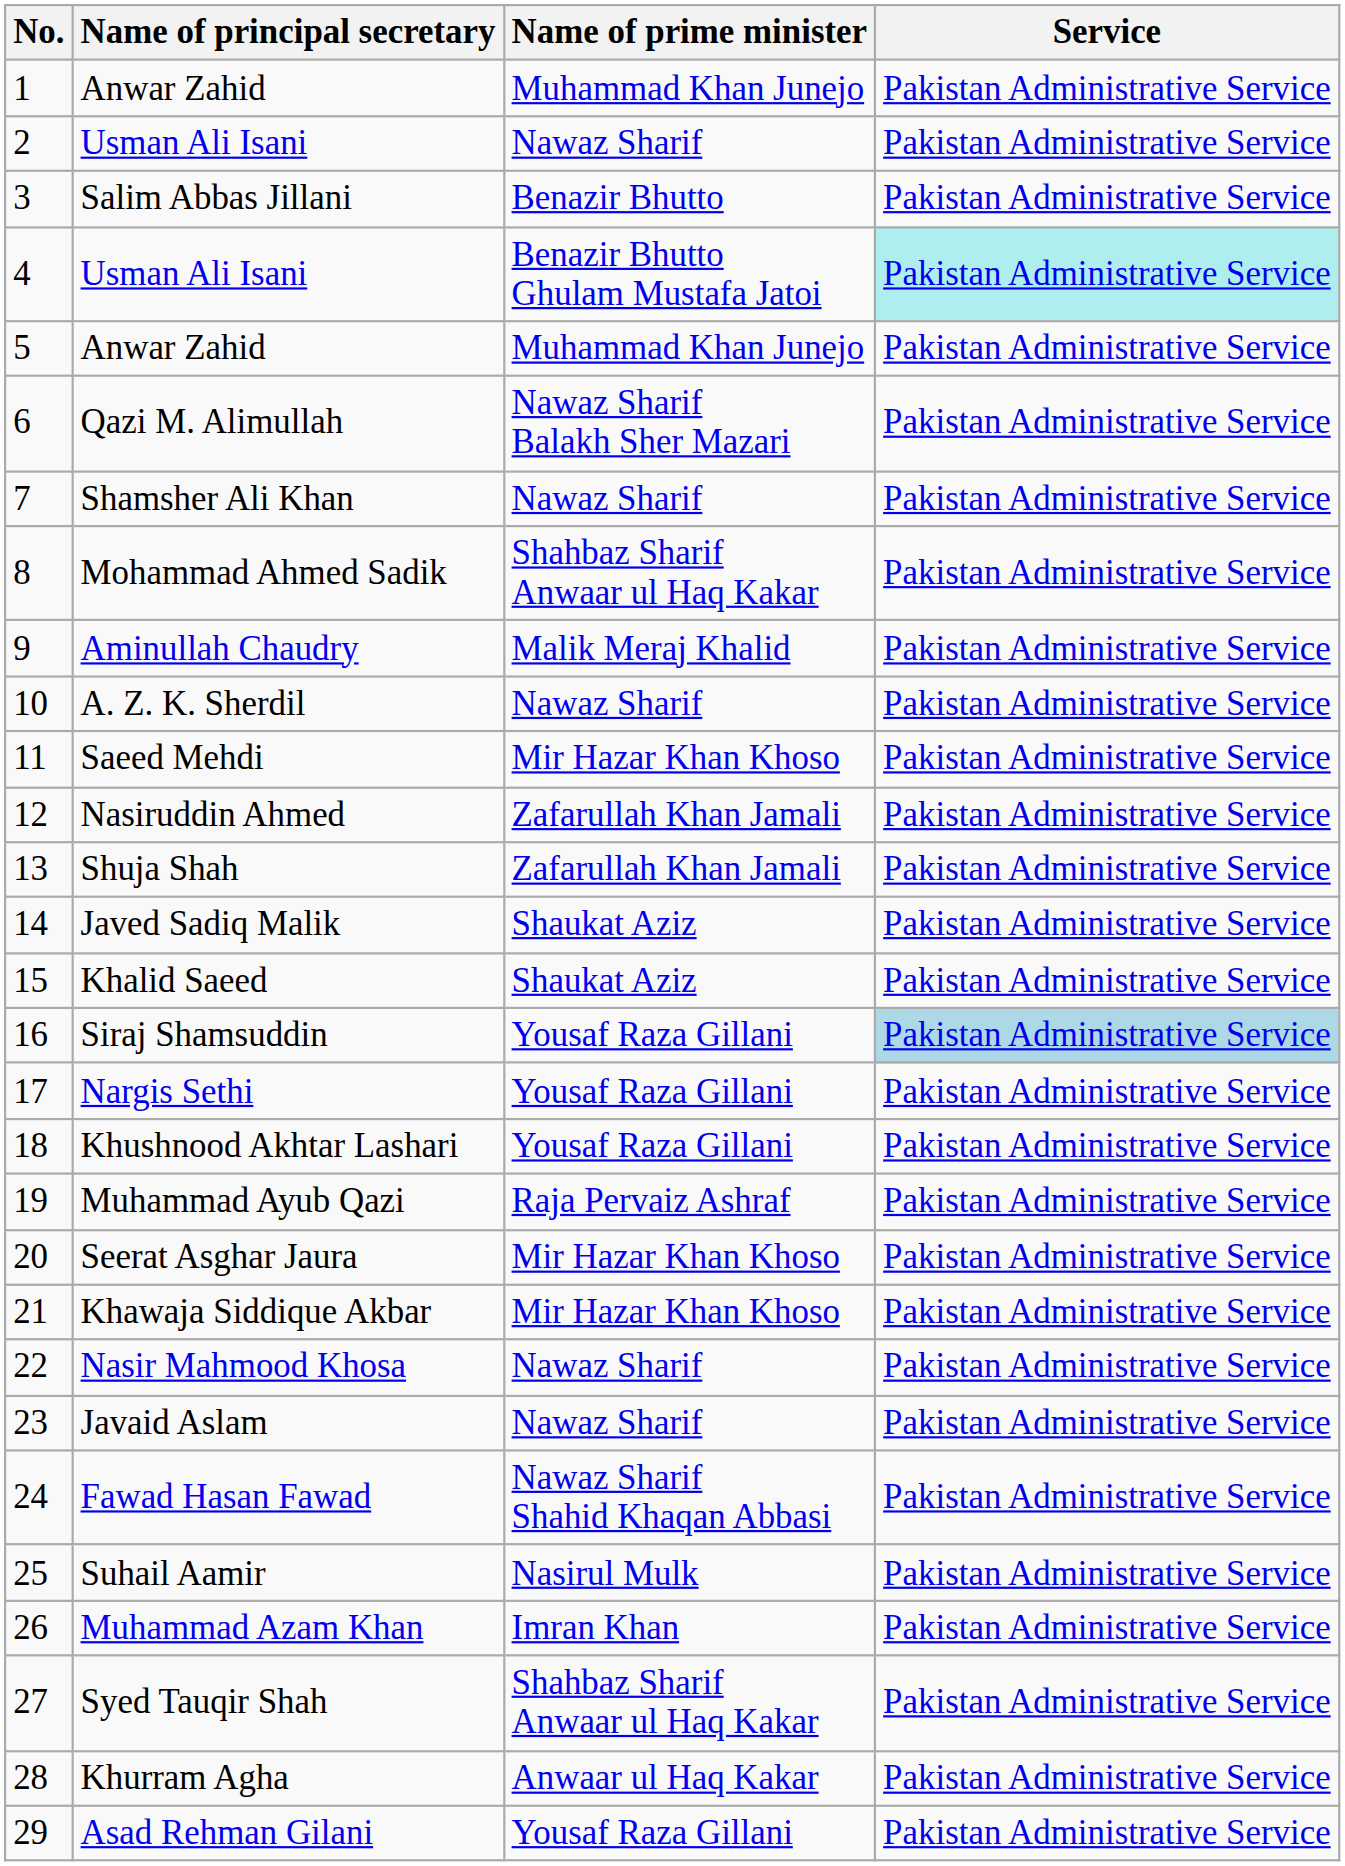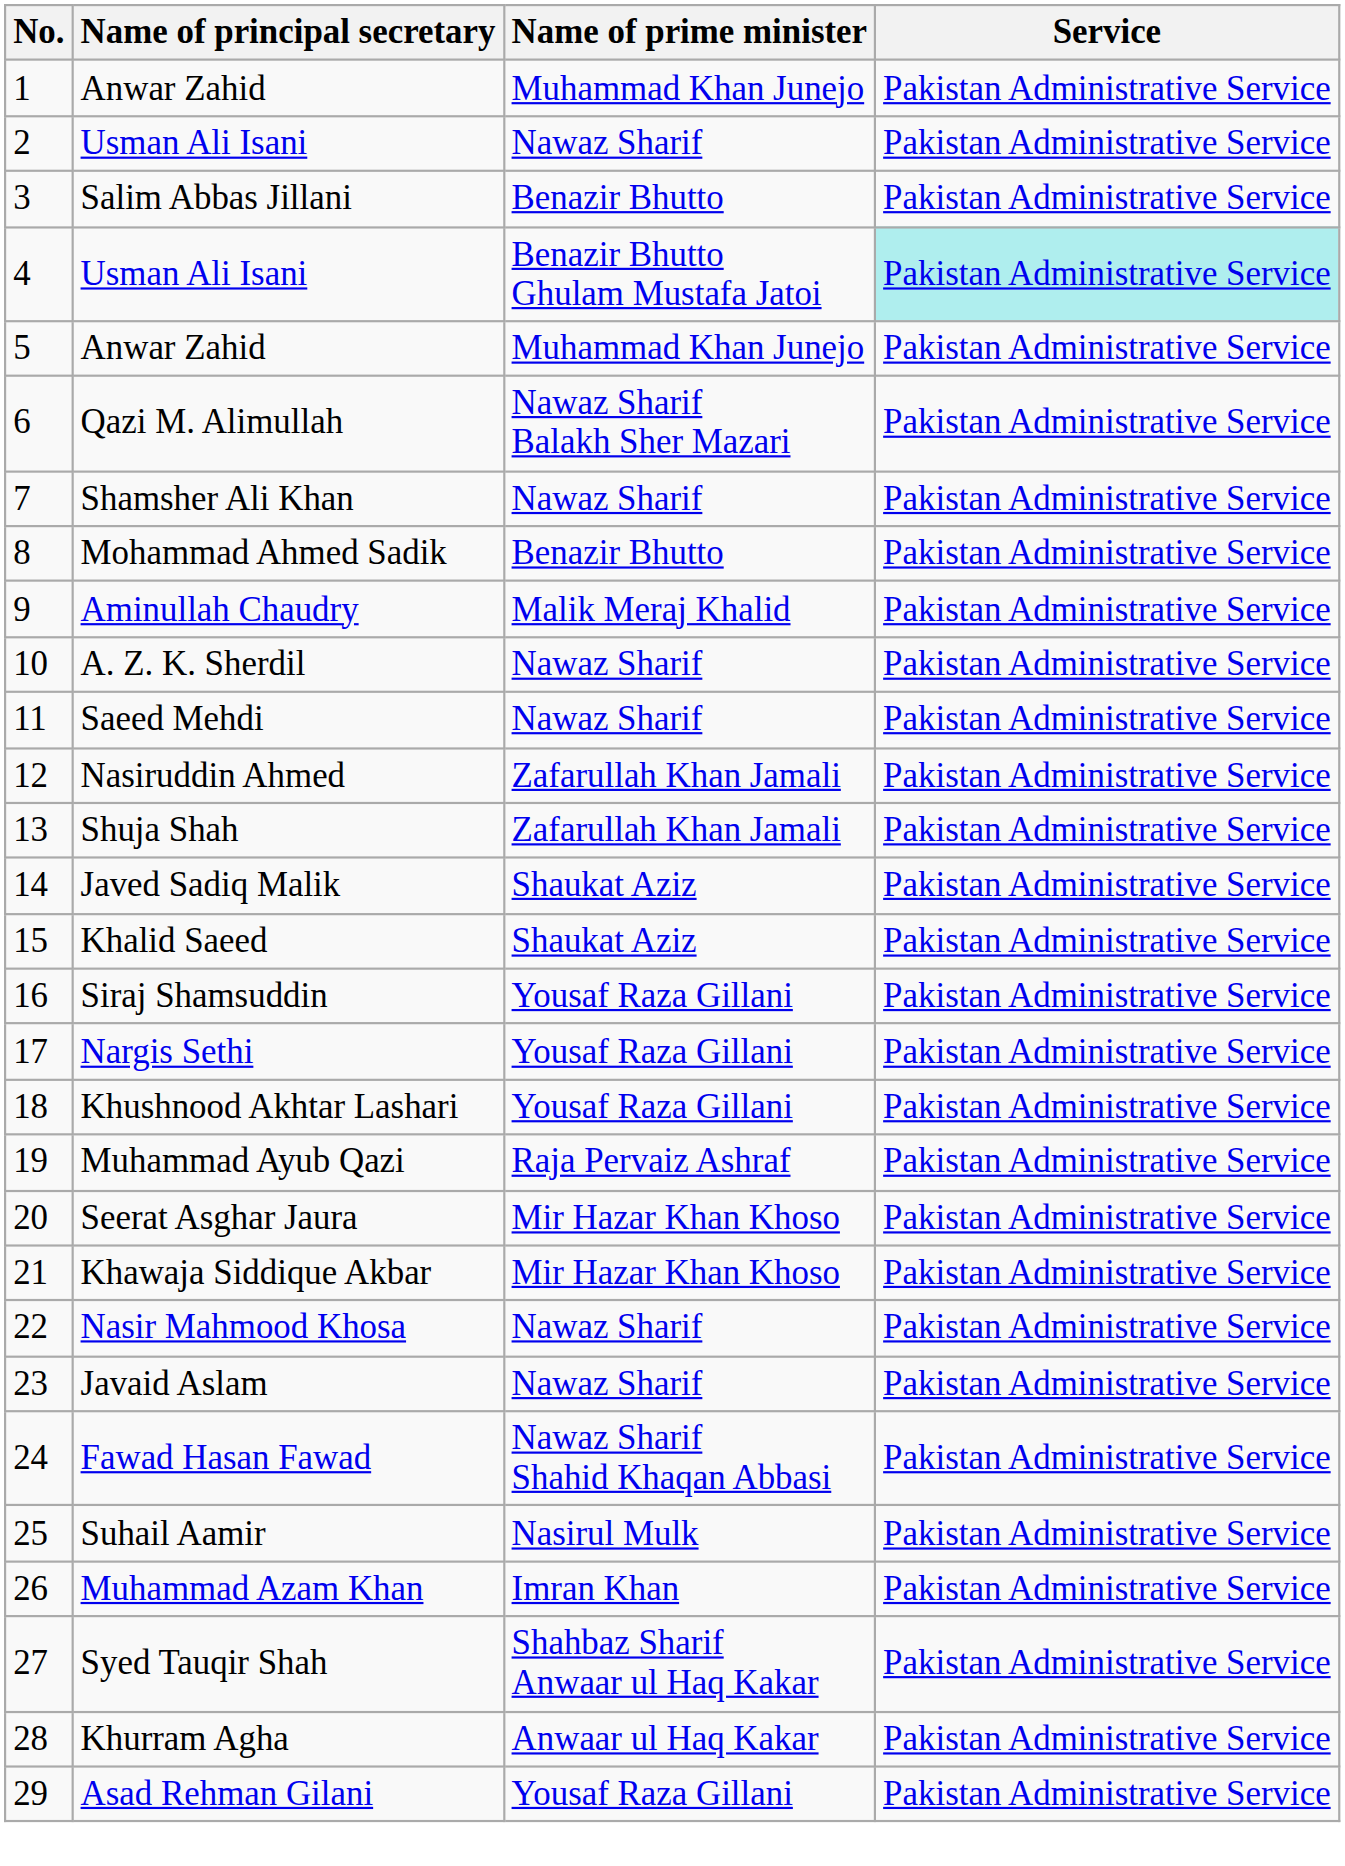 <table class="wikitable">
 <tr>
 <th>No.</th>
 <th>Name of principal secretary</th>
 <th>Name of prime minister</th>
 <th>Service</th>
 </tr>
 <tr>
 <td>1</td>
 <td>Anwar Zahid</td>
 <td><a href='#'>Muhammad Khan Junejo</a></td>
 <td><a href='#'>Pakistan Administrative Service</a></td>
 </tr>
 <tr>
 <td>2</td>
 <td><a href='#'>Usman Ali Isani</a></td>
 <td><a href='#'>Nawaz Sharif</a></td>
 <td><a href='#'>Pakistan Administrative Service</a></td>
 </tr>
 <tr>
 <td>3</td>
 <td>Salim Abbas Jillani</td>
 <td><a href='#'>Benazir Bhutto</a></td>
 <td><a href='#'>Pakistan Administrative Service</a></td>
 </tr>
 <tr>
 <td>4</td>
 <td><a href='#'>Usman Ali Isani</a></td>
 <td><a href='#'>Benazir Bhutto</a><br><a href='#'>Ghulam Mustafa Jatoi</a></td>
 <td style="background: paleturquoise;"><a href='#'>Pakistan Administrative Service</a></td>
 </tr>
 <tr>
 <td>5</td>
 <td>Anwar Zahid</td>
 <td><a href='#'>Muhammad Khan Junejo</a></td>
 <td><a href='#'>Pakistan Administrative Service</a></td>
 </tr>
 <tr>
 <td>6</td>
 <td>Qazi M. Alimullah</td>
 <td><a href='#'>Nawaz Sharif</a><br><a href='#'>Balakh Sher Mazari</a></td>
 <td><a href='#'>Pakistan Administrative Service</a></td>
 </tr>
 <tr>
 <td>7</td>
 <td>Shamsher Ali Khan</td>
 <td><a href='#'>Nawaz Sharif</a></td>
 <td><a href='#'>Pakistan Administrative Service</a></td>
 </tr>
 <tr>
 <td>8</td>
 <td>Mohammad Ahmed Sadik</td>
-<td><a href='#'>Shahbaz Sharif</a><br><a href='#'>Anwaar ul Haq Kakar</a></td>
+<td><a href='#'>Benazir Bhutto</a></td>
 <td><a href='#'>Pakistan Administrative Service</a></td>
 </tr>
 <tr>
 <td>9</td>
 <td><a href='#'>Aminullah Chaudry</a></td>
 <td><a href='#'>Malik Meraj Khalid</a></td>
 <td><a href='#'>Pakistan Administrative Service</a></td>
 </tr>
 <tr>
 <td>10</td>
 <td>A. Z. K. Sherdil</td>
 <td><a href='#'>Nawaz Sharif</a></td>
 <td><a href='#'>Pakistan Administrative Service</a></td>
 </tr>
 <tr>
 <td>11</td>
 <td>Saeed Mehdi</td>
-<td><a href='#'>Mir Hazar Khan Khoso</a></td>
+<td><a href='#'>Nawaz Sharif</a></td>
 <td><a href='#'>Pakistan Administrative Service</a></td>
 </tr>
 <tr>
 <td>12</td>
 <td>Nasiruddin Ahmed</td>
 <td><a href='#'>Zafarullah Khan Jamali</a></td>
 <td><a href='#'>Pakistan Administrative Service</a></td>
 </tr>
 <tr>
 <td>13</td>
 <td>Shuja Shah</td>
 <td><a href='#'>Zafarullah Khan Jamali</a></td>
 <td><a href='#'>Pakistan Administrative Service</a></td>
 </tr>
 <tr>
 <td>14</td>
 <td>Javed Sadiq Malik</td>
 <td><a href='#'>Shaukat Aziz</a></td>
 <td><a href='#'>Pakistan Administrative Service</a></td>
 </tr>
 <tr>
 <td>15</td>
 <td>Khalid Saeed</td>
 <td><a href='#'>Shaukat Aziz</a></td>
 <td><a href='#'>Pakistan Administrative Service</a></td>
 </tr>
 <tr>
 <td>16</td>
 <td>Siraj Shamsuddin</td>
 <td><a href='#'>Yousaf Raza Gillani</a></td>
-<td style="background: lightblue;"><a href='#'>Pakistan Administrative Service</a></td>
+<td><a href='#'>Pakistan Administrative Service</a></td>
 </tr>
 <tr>
 <td>17</td>
 <td><a href='#'>Nargis Sethi</a></td>
 <td><a href='#'>Yousaf Raza Gillani</a></td>
 <td><a href='#'>Pakistan Administrative Service</a></td>
 </tr>
 <tr>
 <td>18</td>
 <td>Khushnood Akhtar Lashari</td>
 <td><a href='#'>Yousaf Raza Gillani</a></td>
 <td><a href='#'>Pakistan Administrative Service</a></td>
 </tr>
 <tr>
 <td>19</td>
 <td>Muhammad Ayub Qazi</td>
 <td><a href='#'>Raja Pervaiz Ashraf</a></td>
 <td><a href='#'>Pakistan Administrative Service</a></td>
 </tr>
 <tr>
 <td>20</td>
 <td>Seerat Asghar Jaura</td>
 <td><a href='#'>Mir Hazar Khan Khoso</a></td>
 <td><a href='#'>Pakistan Administrative Service</a></td>
 </tr>
 <tr>
 <td>21</td>
 <td>Khawaja Siddique Akbar</td>
 <td><a href='#'>Mir Hazar Khan Khoso</a></td>
 <td><a href='#'>Pakistan Administrative Service</a></td>
 </tr>
 <tr>
 <td>22</td>
 <td><a href='#'>Nasir Mahmood Khosa</a></td>
 <td><a href='#'>Nawaz Sharif</a></td>
 <td><a href='#'>Pakistan Administrative Service</a></td>
 </tr>
 <tr>
 <td>23</td>
 <td>Javaid Aslam</td>
 <td><a href='#'>Nawaz Sharif</a></td>
 <td><a href='#'>Pakistan Administrative Service</a></td>
 </tr>
 <tr>
 <td>24</td>
 <td><a href='#'>Fawad Hasan Fawad</a></td>
 <td><a href='#'>Nawaz Sharif</a><br><a href='#'>Shahid Khaqan Abbasi</a></td>
 <td><a href='#'>Pakistan Administrative Service</a></td>
 </tr>
 <tr>
 <td>25</td>
 <td>Suhail Aamir</td>
 <td><a href='#'>Nasirul Mulk</a></td>
 <td><a href='#'>Pakistan Administrative Service</a></td>
 </tr>
 <tr>
 <td>26</td>
 <td><a href='#'>Muhammad Azam Khan</a></td>
 <td><a href='#'>Imran Khan</a></td>
 <td><a href='#'>Pakistan Administrative Service</a></td>
 </tr>
 <tr>
 <td>27</td>
 <td>Syed Tauqir Shah</td>
 <td><a href='#'>Shahbaz Sharif</a><br><a href='#'>Anwaar ul Haq Kakar</a></td>
 <td><a href='#'>Pakistan Administrative Service</a></td>
 </tr>
 <tr>
 <td>28</td>
 <td>Khurram Agha</td>
 <td><a href='#'>Anwaar ul Haq Kakar</a></td>
 <td><a href='#'>Pakistan Administrative Service</a></td>
 </tr>
 <tr>
 <td>29</td>
 <td><a href='#'>Asad Rehman Gilani</a></td>
 <td><a href='#'>Yousaf Raza Gillani</a></td>
 <td><a href='#'>Pakistan Administrative Service</a></td>
 </tr>
 </table>
